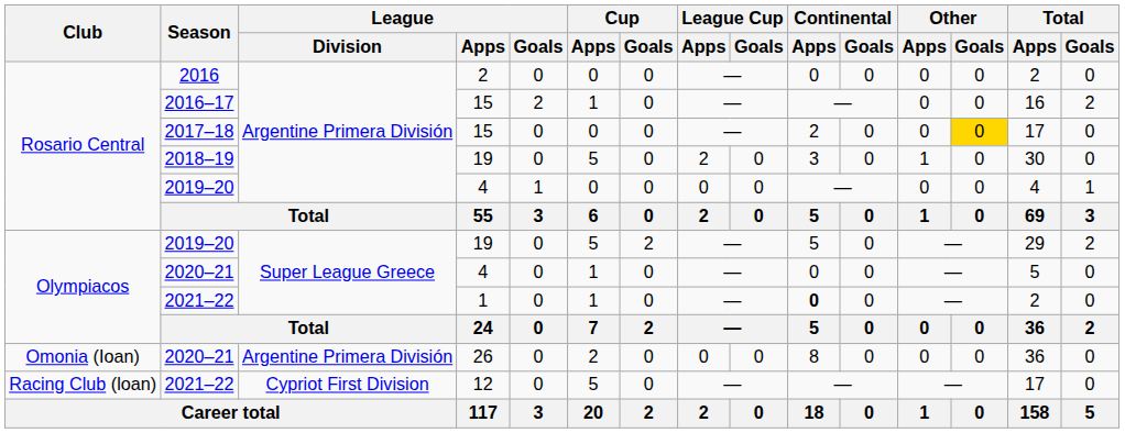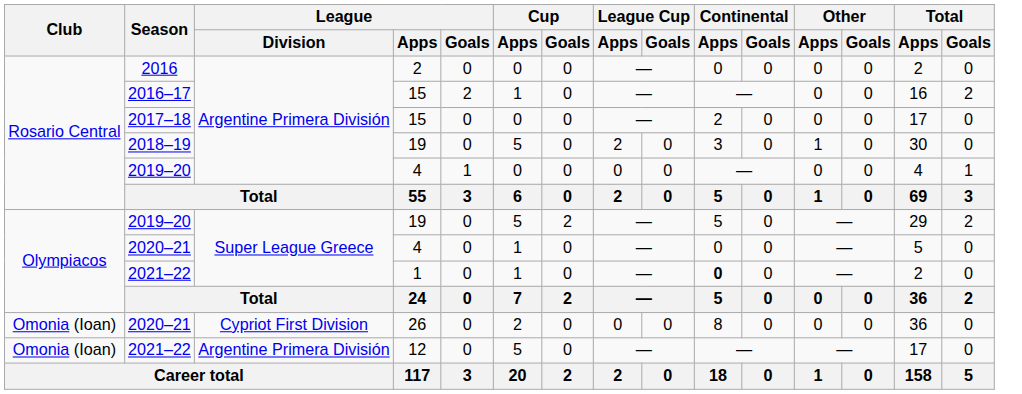 <table class="wikitable" style="text-align:center">
 <tr>
 <th rowspan="2">Club</th>
 <th rowspan="2">Season</th>
 <th colspan="3">League</th>
 <th colspan="2">Cup</th>
 <th colspan="2">League Cup</th>
 <th colspan="2">Continental</th>
 <th colspan="2">Other</th>
 <th colspan="2">Total</th>
 </tr>
 <tr>
 <th>Division</th>
 <th>Apps</th>
 <th>Goals</th>
 <th>Apps</th>
 <th>Goals</th>
 <th>Apps</th>
 <th>Goals</th>
 <th>Apps</th>
 <th>Goals</th>
 <th>Apps</th>
 <th>Goals</th>
 <th>Apps</th>
 <th>Goals</th>
 </tr>
 <tr>
 <td rowspan="6"><a href='#'>Rosario Central</a></td>
 <td><a href='#'>2016</a></td>
 <td rowspan="5"><a href='#'>Argentine Primera División</a></td>
 <td>2</td>
 <td>0</td>
 <td>0</td>
 <td>0</td>
 <td colspan="2">—</td>
 <td>0</td>
 <td>0</td>
 <td>0</td>
 <td>0</td>
 <td>2</td>
 <td>0</td>
 </tr>
 <tr>
 <td><a href='#'>2016–17</a></td>
 <td>15</td>
 <td>2</td>
 <td>1</td>
 <td>0</td>
 <td colspan="2">—</td>
 <td colspan="2">—</td>
 <td>0</td>
 <td>0</td>
 <td>16</td>
 <td>2</td>
 </tr>
 <tr>
 <td><a href='#'>2017–18</a></td>
 <td>15</td>
 <td>0</td>
 <td>0</td>
 <td>0</td>
 <td colspan="2">—</td>
 <td>2</td>
 <td>0</td>
 <td>0</td>
-<td style="background: gold;">0</td>
+<td>0</td>
 <td>17</td>
 <td>0</td>
 </tr>
 <tr>
 <td><a href='#'>2018–19</a></td>
 <td>19</td>
 <td>0</td>
 <td>5</td>
 <td>0</td>
 <td>2</td>
 <td>0</td>
 <td>3</td>
 <td>0</td>
 <td>1</td>
 <td>0</td>
 <td>30</td>
 <td>0</td>
 </tr>
 <tr>
 <td><a href='#'>2019–20</a></td>
 <td>4</td>
 <td>1</td>
 <td>0</td>
 <td>0</td>
 <td>0</td>
 <td>0</td>
 <td colspan="2">—</td>
 <td>0</td>
 <td>0</td>
 <td>4</td>
 <td>1</td>
 </tr>
 <tr>
 <th colspan="2">Total</th>
 <th>55</th>
 <th>3</th>
 <th>6</th>
 <th>0</th>
 <th>2</th>
 <th>0</th>
 <th>5</th>
 <th>0</th>
 <th>1</th>
 <th>0</th>
 <th>69</th>
 <th>3</th>
 </tr>
 <tr>
 <td rowspan="4"><a href='#'>Olympiacos</a></td>
 <td><a href='#'>2019–20</a></td>
 <td rowspan="3"><a href='#'>Super League Greece</a></td>
 <td>19</td>
 <td>0</td>
 <td>5</td>
 <td>2</td>
 <td colspan="2">—</td>
 <td>5</td>
 <td>0</td>
 <td colspan="2">—</td>
 <td>29</td>
 <td>2</td>
 </tr>
 <tr>
 <td><a href='#'>2020–21</a></td>
 <td>4</td>
 <td>0</td>
 <td>1</td>
 <td>0</td>
 <td colspan="2">—</td>
 <td>0</td>
 <td>0</td>
 <td colspan="2">—</td>
 <td>5</td>
 <td>0</td>
 </tr>
 <tr>
 <td><a href='#'>2021–22</a></td>
 <td>1</td>
 <td>0</td>
 <td>1</td>
 <td>0</td>
 <td colspan="2">—</td>
 <td><strong>0</strong></td>
 <td>0</td>
 <td colspan="2">—</td>
 <td>2</td>
 <td>0</td>
 </tr>
 <tr>
 <th colspan="2">Total</th>
 <th>24</th>
 <th>0</th>
 <th>7</th>
 <th>2</th>
 <th colspan="2">—</th>
 <th>5</th>
 <th>0</th>
 <th>0</th>
 <th>0</th>
 <th>36</th>
 <th>2</th>
 </tr>
 <tr>
 <td><a href='#'>Omonia</a> (Ioan)</td>
 <td><a href='#'>2020–21</a></td>
-<td><a href='#'>Argentine Primera División</a></td>
+<td><a href='#'>Cypriot First Division</a></td>
 <td>26</td>
 <td>0</td>
 <td>2</td>
 <td>0</td>
 <td>0</td>
 <td>0</td>
 <td>8</td>
 <td>0</td>
 <td>0</td>
 <td>0</td>
 <td>36</td>
 <td>0</td>
 </tr>
 <tr>
-<td><a href='#'>Racing Club</a> (loan)</td>
+<td><a href='#'>Omonia</a> (Ioan)</td>
 <td><a href='#'>2021–22</a></td>
-<td><a href='#'>Cypriot First Division</a></td>
+<td><a href='#'>Argentine Primera División</a></td>
 <td>12</td>
 <td>0</td>
 <td>5</td>
 <td>0</td>
 <td colspan="2">—</td>
 <td colspan="2">—</td>
 <td colspan="2">—</td>
 <td>17</td>
 <td>0</td>
 </tr>
 <tr>
 <th colspan="3">Career total</th>
 <th>117</th>
 <th>3</th>
 <th>20</th>
 <th>2</th>
 <th>2</th>
 <th>0</th>
 <th>18</th>
 <th>0</th>
 <th>1</th>
 <th>0</th>
 <th>158</th>
 <th>5</th>
 </tr>
 </table>
